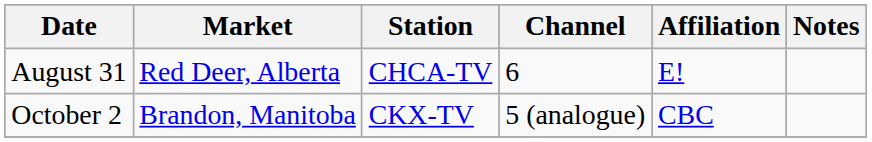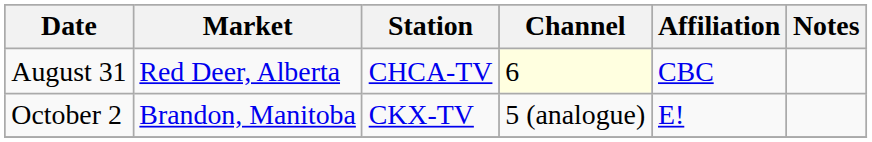 <table class="wikitable">
 <tr>
 <th>Date</th>
 <th>Market</th>
 <th>Station</th>
 <th>Channel</th>
 <th>Affiliation</th>
 <th>Notes</th>
 </tr>
 <tr>
 <td>August 31</td>
 <td><a href='#'>Red Deer, Alberta</a></td>
 <td><a href='#'>CHCA-TV</a></td>
-<td>6</td>
-<td><a href='#'>E!</a></td>
+<td style="background: lightyellow;">6</td>
+<td><a href='#'>CBC</a></td>
 <td></td>
 </tr>
 <tr>
 <td>October 2</td>
 <td><a href='#'>Brandon, Manitoba</a></td>
 <td><a href='#'>CKX-TV</a></td>
 <td>5 (analogue)</td>
-<td><a href='#'>CBC</a></td>
+<td><a href='#'>E!</a></td>
 <td></td>
 </tr>
 <tr>
 </tr>
 </table>
